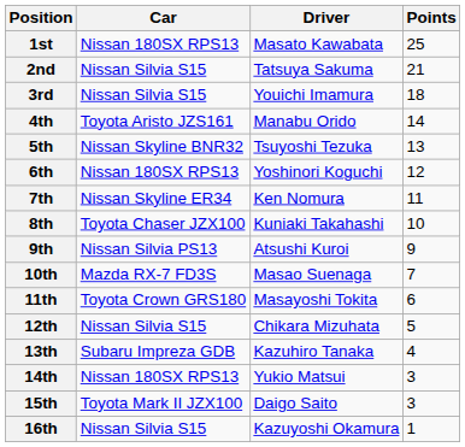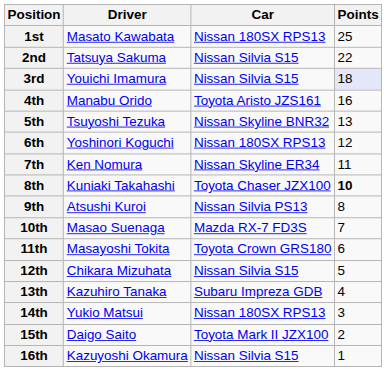 <table class="wikitable">
 <tr>
 <th>Position</th>
+<th>Driver</th>
 <th>Car</th>
-<th>Driver</th>
 <th>Points</th>
 </tr>
 <tr>
 <th>1st</th>
+<td><a href='#'>Masato Kawabata</a></td>
 <td><a href='#'>Nissan 180SX RPS13</a></td>
-<td><a href='#'>Masato Kawabata</a></td>
 <td>25</td>
 </tr>
 <tr>
 <th>2nd</th>
+<td><a href='#'>Tatsuya Sakuma</a></td>
 <td><a href='#'>Nissan Silvia S15</a></td>
-<td><a href='#'>Tatsuya Sakuma</a></td>
-<td>21</td>
+<td>22</td>
 </tr>
 <tr>
 <th>3rd</th>
+<td><a href='#'>Youichi Imamura</a></td>
 <td><a href='#'>Nissan Silvia S15</a></td>
-<td><a href='#'>Youichi Imamura</a></td>
-<td>18</td>
+<td style="background: lavender;">18</td>
 </tr>
 <tr>
 <th>4th</th>
+<td><a href='#'>Manabu Orido</a></td>
 <td><a href='#'>Toyota Aristo JZS161</a></td>
-<td><a href='#'>Manabu Orido</a></td>
-<td>14</td>
+<td>16</td>
 </tr>
 <tr>
 <th>5th</th>
+<td><a href='#'>Tsuyoshi Tezuka</a></td>
 <td><a href='#'>Nissan Skyline BNR32</a></td>
-<td><a href='#'>Tsuyoshi Tezuka</a></td>
 <td>13</td>
 </tr>
 <tr>
 <th>6th</th>
+<td><a href='#'>Yoshinori Koguchi</a></td>
 <td><a href='#'>Nissan 180SX RPS13</a></td>
-<td><a href='#'>Yoshinori Koguchi</a></td>
 <td>12</td>
 </tr>
 <tr>
 <th>7th</th>
+<td><a href='#'>Ken Nomura</a></td>
 <td><a href='#'>Nissan Skyline ER34</a></td>
-<td><a href='#'>Ken Nomura</a></td>
 <td>11</td>
 </tr>
 <tr>
 <th>8th</th>
+<td><a href='#'>Kuniaki Takahashi</a></td>
 <td><a href='#'>Toyota Chaser JZX100</a></td>
-<td><a href='#'>Kuniaki Takahashi</a></td>
-<td>10</td>
+<td><strong>10</strong></td>
 </tr>
 <tr>
 <th>9th</th>
+<td><a href='#'>Atsushi Kuroi</a></td>
 <td><a href='#'>Nissan Silvia PS13</a></td>
-<td><a href='#'>Atsushi Kuroi</a></td>
-<td>9</td>
+<td>8</td>
 </tr>
 <tr>
 <th>10th</th>
+<td><a href='#'>Masao Suenaga</a></td>
 <td><a href='#'>Mazda RX-7 FD3S</a></td>
-<td><a href='#'>Masao Suenaga</a></td>
 <td>7</td>
 </tr>
 <tr>
 <th>11th</th>
+<td><a href='#'>Masayoshi Tokita</a></td>
 <td><a href='#'>Toyota Crown GRS180</a></td>
-<td><a href='#'>Masayoshi Tokita</a></td>
 <td>6</td>
 </tr>
 <tr>
 <th>12th</th>
+<td><a href='#'>Chikara Mizuhata</a></td>
 <td><a href='#'>Nissan Silvia S15</a></td>
-<td><a href='#'>Chikara Mizuhata</a></td>
 <td>5</td>
 </tr>
 <tr>
 <th>13th</th>
+<td><a href='#'>Kazuhiro Tanaka</a></td>
 <td><a href='#'>Subaru Impreza GDB</a></td>
-<td><a href='#'>Kazuhiro Tanaka</a></td>
 <td>4</td>
 </tr>
 <tr>
 <th>14th</th>
+<td><a href='#'>Yukio Matsui</a></td>
 <td><a href='#'>Nissan 180SX RPS13</a></td>
-<td><a href='#'>Yukio Matsui</a></td>
 <td>3</td>
 </tr>
 <tr>
 <th>15th</th>
+<td><a href='#'>Daigo Saito</a></td>
 <td><a href='#'>Toyota Mark II JZX100</a></td>
-<td><a href='#'>Daigo Saito</a></td>
-<td>3</td>
+<td>2</td>
 </tr>
 <tr>
 <th>16th</th>
+<td><a href='#'>Kazuyoshi Okamura</a></td>
 <td><a href='#'>Nissan Silvia S15</a></td>
-<td><a href='#'>Kazuyoshi Okamura</a></td>
 <td>1</td>
 </tr>
 </table>
